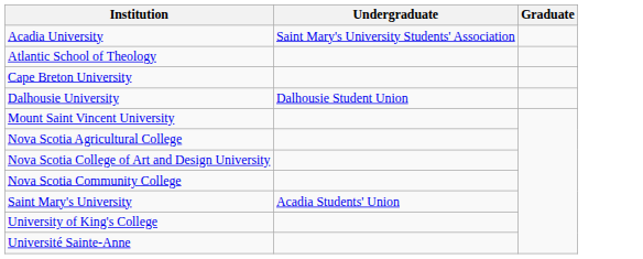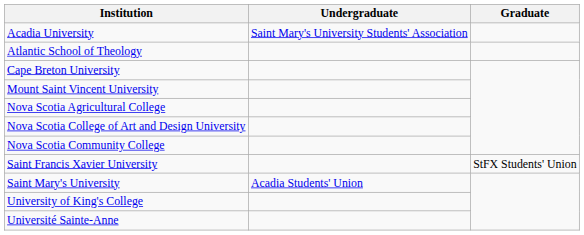 <table class="wikitable sortable">
 <tr>
 <th>Institution</th>
 <th>Undergraduate</th>
 <th>Graduate</th>
 </tr>
 <tr>
 <td><a href='#'>Acadia University</a></td>
 <td><a href='#'>Saint Mary's University Students' Association</a></td>
 </tr>
 <tr>
 <td><a href='#'>Atlantic School of Theology</a></td>
 <td></td>
 <td></td>
 </tr>
 <tr>
 <td><a href='#'>Cape Breton University</a></td>
 <td></td>
 </tr>
 <tr>
-<td><a href='#'>Dalhousie University</a></td>
-<td><a href='#'>Dalhousie Student Union</a></td>
-<td></td>
-</tr>
-<tr>
 <td><a href='#'>Mount Saint Vincent University</a></td>
 <td></td>
 </tr>
 <tr>
 <td><a href='#'>Nova Scotia Agricultural College</a></td>
 <td></td>
 </tr>
 <tr>
 <td><a href='#'>Nova Scotia College of Art and Design University</a></td>
 <td></td>
 </tr>
 <tr>
 <td><a href='#'>Nova Scotia Community College</a></td>
 <td></td>
 </tr>
 <tr>
+<td><a href='#'>Saint Francis Xavier University</a></td>
+<td></td>
+<td>StFX Students' Union</td>
+</tr>
+<tr>
 <td><a href='#'>Saint Mary's University</a></td>
 <td><a href='#'>Acadia Students' Union</a></td>
 </tr>
 <tr>
 <td><a href='#'>University of King's College</a></td>
 <td></td>
 </tr>
 <tr>
 <td><a href='#'>Université Sainte-Anne</a></td>
 <td></td>
 </tr>
 </table>
